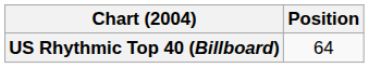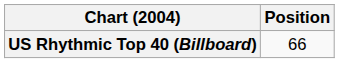 <table class="wikitable plainrowheaders" style="text-align:center">
 <tr>
 <th scope="col">Chart (2004)</th>
 <th scope="col">Position</th>
 </tr>
 <tr>
 <th scope="row">US Rhythmic Top 40 (<em>Billboard</em>)</th>
-<td>64</td>
+<td>66</td>
 </tr>
 </table>
